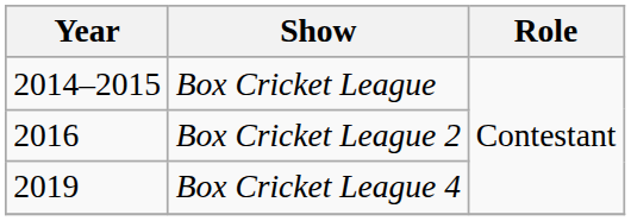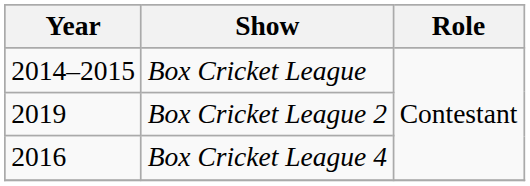 <table class = "wikitable sortable">
 <tr>
 <th>Year</th>
 <th>Show</th>
 <th>Role</th>
 </tr>
 <tr>
 <td>2014–2015</td>
 <td><em>Box Cricket League</em></td>
 <td rowspan = "3">Contestant</td>
 </tr>
 <tr>
-<td>2016</td>
+<td>2019</td>
 <td><em>Box Cricket League 2</em></td>
 </tr>
 <tr>
-<td>2019</td>
+<td>2016</td>
 <td><em>Box Cricket League 4</em></td>
 </tr>
 <tr>
 </tr>
 </table>
